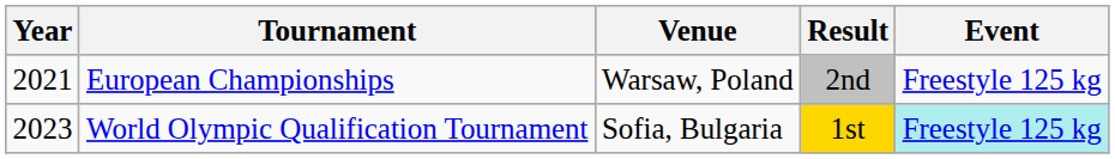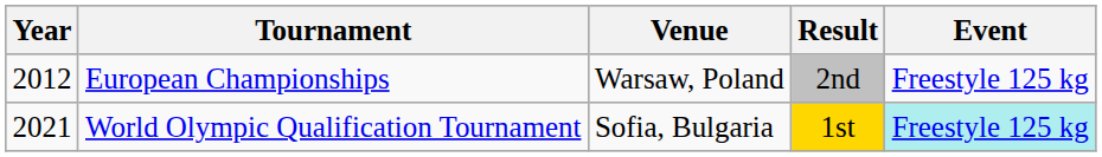 <table class="wikitable" style="font-size:95%;">
 <tr>
 <th>Year</th>
 <th>Tournament</th>
 <th>Venue</th>
 <th>Result</th>
 <th>Event</th>
 </tr>
 <tr>
-<td>2021</td>
+<td>2012</td>
 <td><a href='#'>European Championships</a></td>
 <td>Warsaw, Poland</td>
 <td align="center" bgcolor="silver">2nd</td>
 <td><a href='#'>Freestyle 125 kg</a></td>
 </tr>
 <tr>
-<td>2023</td>
+<td>2021</td>
 <td><a href='#'>World Olympic Qualification Tournament</a></td>
 <td>Sofia, Bulgaria</td>
 <td align="center" bgcolor="gold">1st</td>
 <td style="background: paleturquoise;"><a href='#'>Freestyle 125 kg</a></td>
 </tr>
 </table>
